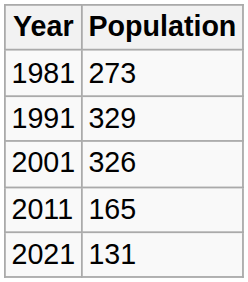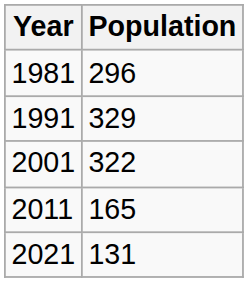 <table class="wikitable">
 <tr>
 <th>Year</th>
 <th>Population</th>
 </tr>
 <tr>
 <td>1981</td>
-<td>273</td>
+<td>296</td>
 </tr>
 <tr>
 <td>1991</td>
 <td>329</td>
 </tr>
 <tr>
 <td>2001</td>
-<td>326</td>
+<td>322</td>
 </tr>
 <tr>
 <td>2011</td>
 <td>165</td>
 </tr>
 <tr>
 <td>2021</td>
 <td>131</td>
 </tr>
 </table>
